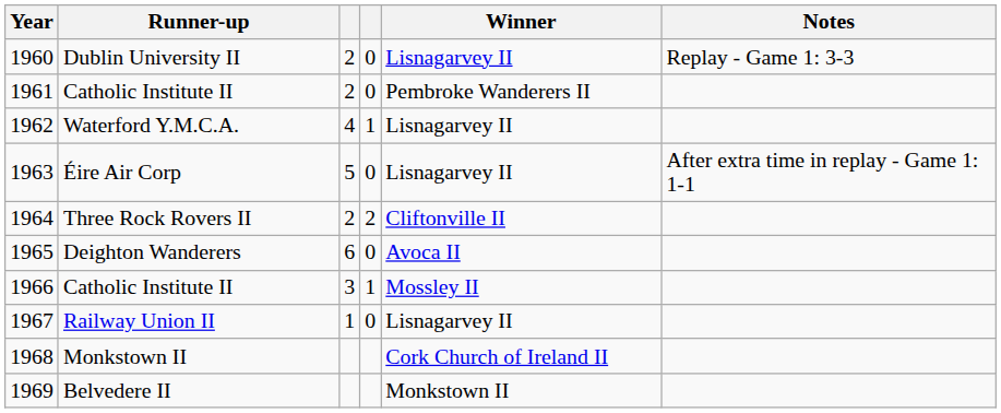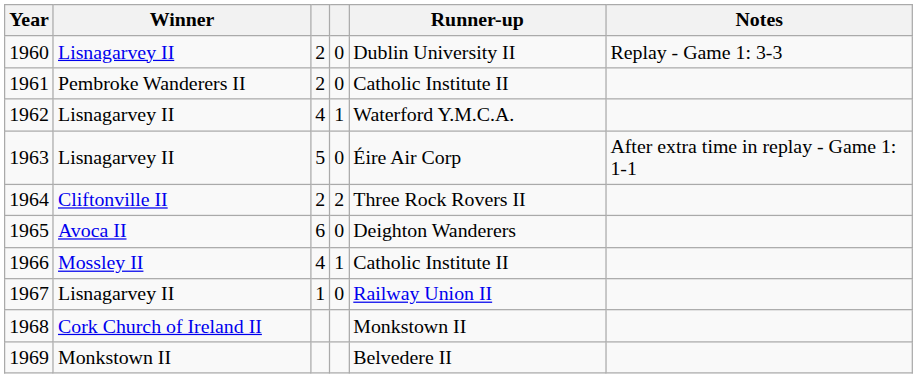 <table class="wikitable">
 <tr>
 <th>Year</th>
-<th>Runner-up</th>
+<th>Winner</th>
 <th></th>
 <th></th>
-<th>Winner</th>
+<th>Runner-up</th>
 <th>Notes</th>
 </tr>
 <tr>
 <td align="center">1960</td>
-<td width=200>Dublin University II</td>
+<td width=200><a href='#'>Lisnagarvey II</a></td>
 <td align="center">2</td>
 <td align="center">0</td>
-<td width=200><a href='#'>Lisnagarvey II</a></td>
+<td width=200>Dublin University II</td>
 <td width=240>Replay - Game 1: 3-3</td>
 </tr>
 <tr>
 <td align="center">1961</td>
-<td>Catholic Institute II</td>
+<td>Pembroke Wanderers II</td>
 <td align="center">2</td>
 <td align="center">0</td>
-<td>Pembroke Wanderers II</td>
+<td>Catholic Institute II</td>
 <td></td>
 </tr>
 <tr>
 <td align="center">1962</td>
-<td>Waterford Y.M.C.A.</td>
+<td>Lisnagarvey II</td>
 <td align="center">4</td>
 <td align="center">1</td>
-<td>Lisnagarvey II</td>
+<td>Waterford Y.M.C.A.</td>
 <td></td>
 </tr>
 <tr>
 <td align="center">1963</td>
-<td>Éire Air Corp</td>
+<td>Lisnagarvey II</td>
 <td align="center">5</td>
 <td align="center">0</td>
-<td>Lisnagarvey II</td>
+<td>Éire Air Corp</td>
 <td>After extra time in replay - Game 1: 1-1</td>
 </tr>
 <tr>
 <td align="center">1964</td>
-<td>Three Rock Rovers II</td>
+<td><a href='#'>Cliftonville II</a></td>
 <td align="center">2</td>
 <td align="center">2</td>
-<td><a href='#'>Cliftonville II</a></td>
+<td>Three Rock Rovers II</td>
 <td></td>
 </tr>
 <tr>
 <td align="center">1965</td>
-<td>Deighton Wanderers</td>
+<td><a href='#'>Avoca II</a></td>
 <td align="center">6</td>
 <td align="center">0</td>
-<td><a href='#'>Avoca II</a></td>
+<td>Deighton Wanderers</td>
 <td></td>
 </tr>
 <tr>
 <td align="center">1966</td>
+<td><a href='#'>Mossley II</a></td>
+<td align="center">4</td>
+<td align="center">1</td>
 <td>Catholic Institute II</td>
-<td align="center">3</td>
-<td align="center">1</td>
-<td><a href='#'>Mossley II</a></td>
 <td></td>
 </tr>
 <tr>
 <td align="center">1967</td>
-<td><a href='#'>Railway Union II</a></td>
+<td>Lisnagarvey II</td>
 <td align="center">1</td>
 <td align="center">0</td>
-<td>Lisnagarvey II</td>
+<td><a href='#'>Railway Union II</a></td>
 <td></td>
 </tr>
 <tr>
 <td align="center">1968</td>
-<td>Monkstown II</td>
-<td align="center"></td>
-<td align="center"></td>
 <td><a href='#'>Cork Church of Ireland II</a></td>
-<td></td>
-</tr>
-<tr>
-<td align="center">1969</td>
-<td>Belvedere II</td>
 <td align="center"></td>
 <td align="center"></td>
 <td>Monkstown II</td>
 <td></td>
 </tr>
+<tr>
+<td align="center">1969</td>
+<td>Monkstown II</td>
+<td align="center"></td>
+<td align="center"></td>
+<td>Belvedere II</td>
+<td></td>
+</tr>
 </table>
